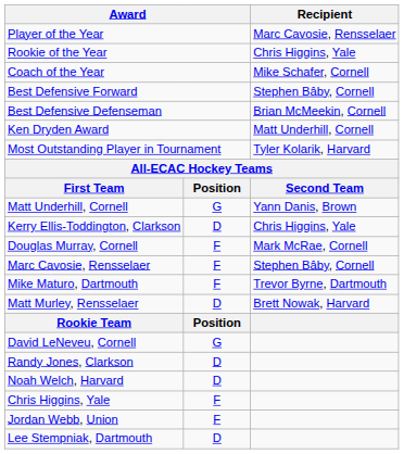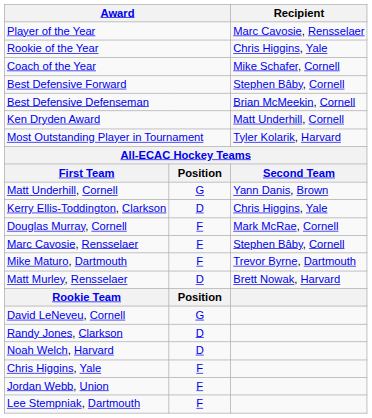 <table class="wikitable">
 <tr>
 <th colspan=2><a href='#'>Award</a></th>
 <th>Recipient</th>
 </tr>
 <tr>
 <td colspan=2><a href='#'>Player of the Year</a></td>
 <td><a href='#'>Marc Cavosie</a>, <a href='#'>Rensselaer</a></td>
 </tr>
 <tr>
 <td colspan=2><a href='#'>Rookie of the Year</a></td>
 <td><a href='#'>Chris Higgins</a>, <a href='#'>Yale</a></td>
 </tr>
 <tr>
 <td colspan=2><a href='#'>Coach of the Year</a></td>
 <td><a href='#'>Mike Schafer</a>, <a href='#'>Cornell</a></td>
 </tr>
 <tr>
 <td colspan=2><a href='#'>Best Defensive Forward</a></td>
 <td><a href='#'>Stephen Bâby</a>, <a href='#'>Cornell</a></td>
 </tr>
 <tr>
 <td colspan=2><a href='#'>Best Defensive Defenseman</a></td>
 <td><a href='#'>Brian McMeekin</a>, <a href='#'>Cornell</a></td>
 </tr>
 <tr>
 <td colspan=2><a href='#'>Ken Dryden Award</a></td>
 <td><a href='#'>Matt Underhill</a>, <a href='#'>Cornell</a></td>
 </tr>
 <tr>
 <td colspan=2><a href='#'>Most Outstanding Player in Tournament</a></td>
 <td><a href='#'>Tyler Kolarik</a>, <a href='#'>Harvard</a></td>
 </tr>
 <tr>
 <th colspan=3><a href='#'>All-ECAC Hockey Teams</a></th>
 </tr>
 <tr>
 <th><a href='#'>First Team</a></th>
 <th>  Position  </th>
 <th><a href='#'>Second Team</a></th>
 </tr>
 <tr>
 <td><a href='#'>Matt Underhill</a>, <a href='#'>Cornell</a></td>
 <td align=center><a href='#'>G</a></td>
 <td><a href='#'>Yann Danis</a>, <a href='#'>Brown</a></td>
 </tr>
 <tr>
 <td><a href='#'>Kerry Ellis-Toddington</a>, <a href='#'>Clarkson</a></td>
 <td align=center><a href='#'>D</a></td>
 <td><a href='#'>Chris Higgins</a>, <a href='#'>Yale</a></td>
 </tr>
 <tr>
 <td><a href='#'>Douglas Murray</a>, <a href='#'>Cornell</a></td>
 <td align=center><a href='#'>F</a></td>
 <td><a href='#'>Mark McRae</a>, <a href='#'>Cornell</a></td>
 </tr>
 <tr>
 <td><a href='#'>Marc Cavosie</a>, <a href='#'>Rensselaer</a></td>
 <td align=center><a href='#'>F</a></td>
 <td><a href='#'>Stephen Bâby</a>, <a href='#'>Cornell</a></td>
 </tr>
 <tr>
 <td><a href='#'>Mike Maturo</a>, <a href='#'>Dartmouth</a></td>
 <td align=center><a href='#'>F</a></td>
 <td><a href='#'>Trevor Byrne</a>, <a href='#'>Dartmouth</a></td>
 </tr>
 <tr>
 <td><a href='#'>Matt Murley</a>, <a href='#'>Rensselaer</a></td>
 <td align=center><a href='#'>D</a></td>
 <td><a href='#'>Brett Nowak</a>, <a href='#'>Harvard</a></td>
 </tr>
 <tr>
 <th><a href='#'>Rookie Team</a></th>
 <th>  Position  </th>
 <th></th>
 </tr>
 <tr>
 <td><a href='#'>David LeNeveu</a>, <a href='#'>Cornell</a></td>
 <td align=center><a href='#'>G</a></td>
 <td></td>
 </tr>
 <tr>
 <td><a href='#'>Randy Jones</a>, <a href='#'>Clarkson</a></td>
 <td align=center><a href='#'>D</a></td>
 <td></td>
 </tr>
 <tr>
 <td><a href='#'>Noah Welch</a>, <a href='#'>Harvard</a></td>
 <td align=center><a href='#'>D</a></td>
 <td></td>
 </tr>
 <tr>
 <td><a href='#'>Chris Higgins</a>, <a href='#'>Yale</a></td>
 <td align=center><a href='#'>F</a></td>
 <td></td>
 </tr>
 <tr>
 <td><a href='#'>Jordan Webb</a>, <a href='#'>Union</a></td>
 <td align=center><a href='#'>F</a></td>
 <td></td>
 </tr>
 <tr>
 <td><a href='#'>Lee Stempniak</a>, <a href='#'>Dartmouth</a></td>
-<td align=center><a href='#'>D</a></td>
+<td align=center><a href='#'>F</a></td>
 <td></td>
 </tr>
 </table>
